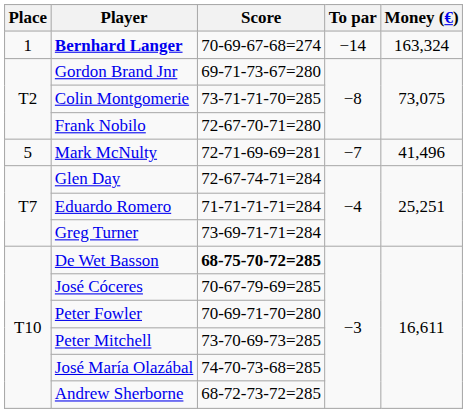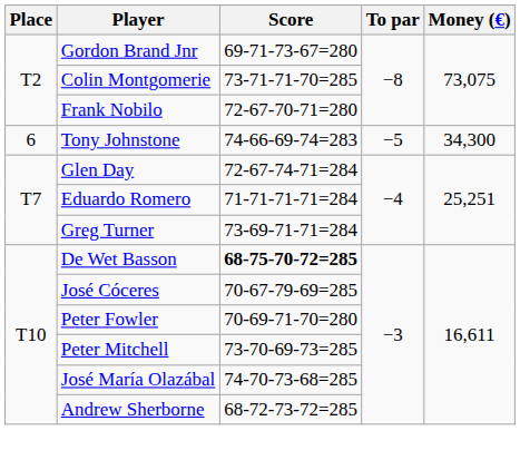 <table class="wikitable">
 <tr>
 <th>Place</th>
 <th>Player</th>
 <th>Score</th>
 <th>To par</th>
 <th>Money (<a href='#'>€</a>)</th>
-</tr>
-<tr>
-<td align=center>1</td>
-<td> <strong><a href='#'>Bernhard Langer</a></strong></td>
-<td align=center>70-69-67-68=274</td>
-<td align=center>−14</td>
-<td align=center>163,324</td>
 </tr>
 <tr>
 <td rowspan="3" align=center>T2</td>
 <td> <a href='#'>Gordon Brand Jnr</a></td>
 <td align=center>69-71-73-67=280</td>
 <td rowspan="3" align=center>−8</td>
 <td rowspan="3" align=center>73,075</td>
 </tr>
 <tr>
 <td> <a href='#'>Colin Montgomerie</a></td>
 <td align=center>73-71-71-70=285</td>
 </tr>
 <tr>
 <td> <a href='#'>Frank Nobilo</a></td>
 <td align=center>72-67-70-71=280</td>
 </tr>
 <tr>
-<td align=center>5</td>
-<td> <a href='#'>Mark McNulty</a></td>
-<td align=center>72-71-69-69=281</td>
-<td align=center>−7</td>
-<td align=center>41,496</td>
+<td align=center>6</td>
+<td> <a href='#'>Tony Johnstone</a></td>
+<td align=center>74-66-69-74=283</td>
+<td align=center>−5</td>
+<td align=center>34,300</td>
 </tr>
 <tr>
 <td rowspan="3" align=center>T7</td>
 <td> <a href='#'>Glen Day</a></td>
 <td align=center>72-67-74-71=284</td>
 <td rowspan="3" align=center>−4</td>
 <td rowspan="3" align=center>25,251</td>
 </tr>
 <tr>
 <td> <a href='#'>Eduardo Romero</a></td>
 <td align=center>71-71-71-71=284</td>
 </tr>
 <tr>
 <td> <a href='#'>Greg Turner</a></td>
 <td align=center>73-69-71-71=284</td>
 </tr>
 <tr>
 <td rowspan="6" align=center>T10</td>
 <td> <a href='#'>De Wet Basson</a></td>
 <td align=center><strong>68-75-70-72=285</strong></td>
 <td rowspan="6" align=center>−3</td>
 <td rowspan="6" align=center>16,611</td>
 </tr>
 <tr>
 <td> <a href='#'>José Cóceres</a></td>
 <td align=center>70-67-79-69=285</td>
 </tr>
 <tr>
 <td> <a href='#'>Peter Fowler</a></td>
 <td align=center>70-69-71-70=280</td>
 </tr>
 <tr>
 <td> <a href='#'>Peter Mitchell</a></td>
 <td align=center>73-70-69-73=285</td>
 </tr>
 <tr>
 <td> <a href='#'>José María Olazábal</a></td>
 <td align=center>74-70-73-68=285</td>
 </tr>
 <tr>
 <td> <a href='#'>Andrew Sherborne</a></td>
 <td align=center>68-72-73-72=285</td>
 </tr>
 </table>
